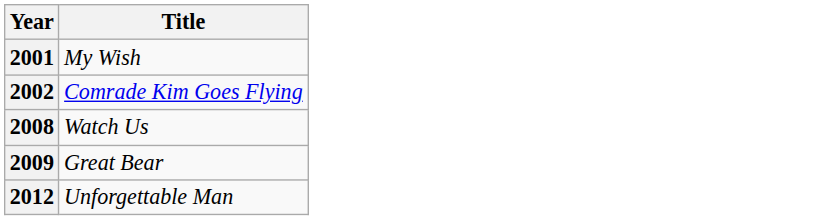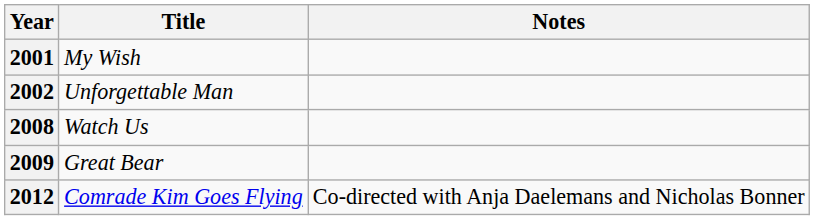 <table class="wikitable sortable">
 <tr>
 <th>Year</th>
 <th>Title</th>
+<th>Notes</th>
 </tr>
 <tr>
 <th scope="row">2001</th>
 <td><em>My Wish</em></td>
+<td></td>
 </tr>
 <tr>
 <th scope="row">2002</th>
-<td><em><a href='#'>Comrade Kim Goes Flying</a></em></td>
+<td><em>Unforgettable Man</em></td>
+<td></td>
 </tr>
 <tr>
 <th scope="row">2008</th>
 <td><em>Watch Us</em></td>
+<td></td>
 </tr>
 <tr>
 <th scope="row">2009</th>
 <td><em>Great Bear</em></td>
+<td></td>
 </tr>
 <tr>
 <th scope="row">2012</th>
-<td><em>Unforgettable Man</em></td>
+<td><em><a href='#'>Comrade Kim Goes Flying</a></em></td>
+<td>Co-directed with Anja Daelemans and Nicholas Bonner</td>
 </tr>
 </table>
